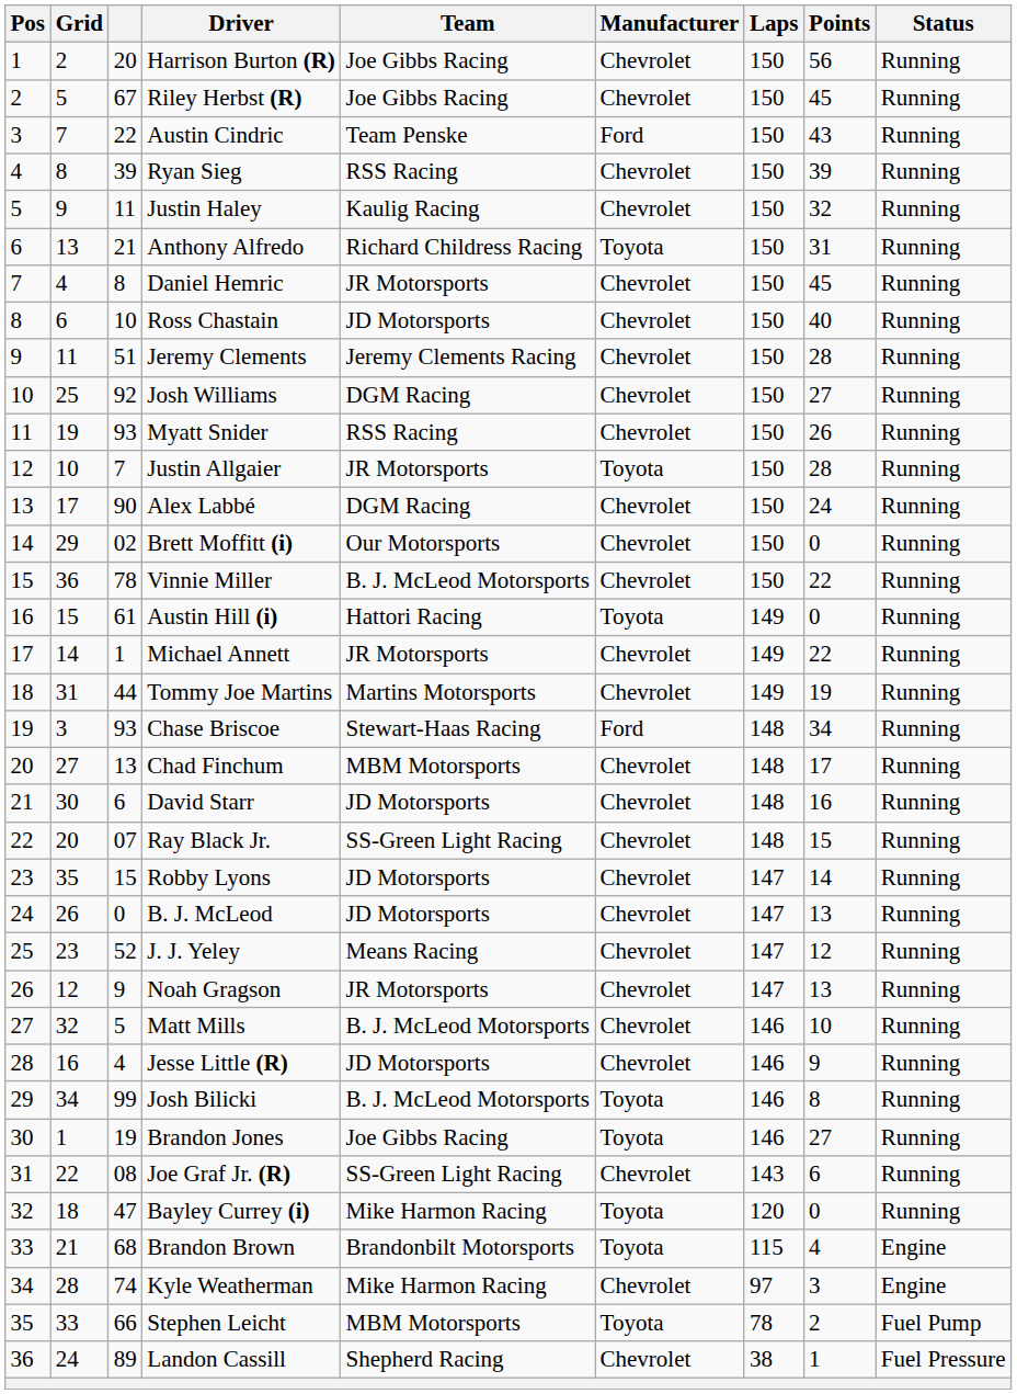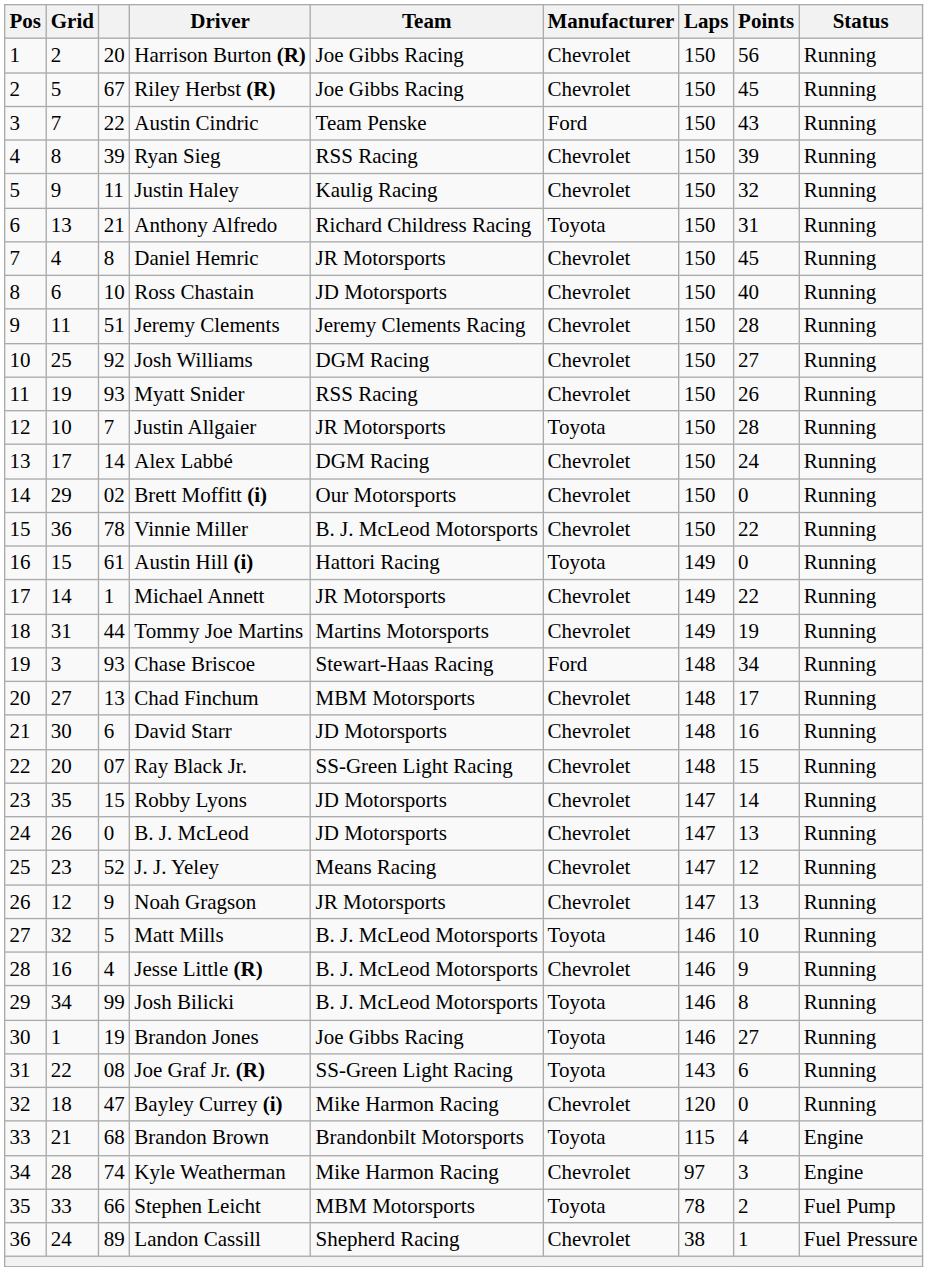 <table class="wikitable" style="font-size:98%">
 <tr>
 <th>Pos</th>
 <th>Grid</th>
 <th></th>
 <th>Driver</th>
 <th>Team</th>
 <th>Manufacturer</th>
 <th>Laps</th>
 <th>Points</th>
 <th>Status</th>
 </tr>
 <tr>
 <td>1</td>
 <td>2</td>
 <td>20</td>
 <td>Harrison Burton <strong>(R)</strong></td>
 <td>Joe Gibbs Racing</td>
 <td>Chevrolet</td>
 <td>150</td>
 <td>56</td>
 <td>Running</td>
 </tr>
 <tr>
 <td>2</td>
 <td>5</td>
 <td>67</td>
 <td>Riley Herbst <strong>(R)</strong></td>
 <td>Joe Gibbs Racing</td>
 <td>Chevrolet</td>
 <td>150</td>
 <td>45</td>
 <td>Running</td>
 </tr>
 <tr>
 <td>3</td>
 <td>7</td>
 <td>22</td>
 <td>Austin Cindric</td>
 <td>Team Penske</td>
 <td>Ford</td>
 <td>150</td>
 <td>43</td>
 <td>Running</td>
 </tr>
 <tr>
 <td>4</td>
 <td>8</td>
 <td>39</td>
 <td>Ryan Sieg</td>
 <td>RSS Racing</td>
 <td>Chevrolet</td>
 <td>150</td>
 <td>39</td>
 <td>Running</td>
 </tr>
 <tr>
 <td>5</td>
 <td>9</td>
 <td>11</td>
 <td>Justin Haley</td>
 <td>Kaulig Racing</td>
 <td>Chevrolet</td>
 <td>150</td>
 <td>32</td>
 <td>Running</td>
 </tr>
 <tr>
 <td>6</td>
 <td>13</td>
 <td>21</td>
 <td>Anthony Alfredo</td>
 <td>Richard Childress Racing</td>
 <td>Toyota</td>
 <td>150</td>
 <td>31</td>
 <td>Running</td>
 </tr>
 <tr>
 <td>7</td>
 <td>4</td>
 <td>8</td>
 <td>Daniel Hemric</td>
 <td>JR Motorsports</td>
 <td>Chevrolet</td>
 <td>150</td>
 <td>45</td>
 <td>Running</td>
 </tr>
 <tr>
 <td>8</td>
 <td>6</td>
 <td>10</td>
 <td>Ross Chastain</td>
 <td>JD Motorsports</td>
 <td>Chevrolet</td>
 <td>150</td>
 <td>40</td>
 <td>Running</td>
 </tr>
 <tr>
 <td>9</td>
 <td>11</td>
 <td>51</td>
 <td>Jeremy Clements</td>
 <td>Jeremy Clements Racing</td>
 <td>Chevrolet</td>
 <td>150</td>
 <td>28</td>
 <td>Running</td>
 </tr>
 <tr>
 <td>10</td>
 <td>25</td>
 <td>92</td>
 <td>Josh Williams</td>
 <td>DGM Racing</td>
 <td>Chevrolet</td>
 <td>150</td>
 <td>27</td>
 <td>Running</td>
 </tr>
 <tr>
 <td>11</td>
 <td>19</td>
 <td>93</td>
 <td>Myatt Snider</td>
 <td>RSS Racing</td>
 <td>Chevrolet</td>
 <td>150</td>
 <td>26</td>
 <td>Running</td>
 </tr>
 <tr>
 <td>12</td>
 <td>10</td>
 <td>7</td>
 <td>Justin Allgaier</td>
 <td>JR Motorsports</td>
 <td>Toyota</td>
 <td>150</td>
 <td>28</td>
 <td>Running</td>
 </tr>
 <tr>
 <td>13</td>
 <td>17</td>
-<td>90</td>
+<td>14</td>
 <td>Alex Labbé</td>
 <td>DGM Racing</td>
 <td>Chevrolet</td>
 <td>150</td>
 <td>24</td>
 <td>Running</td>
 </tr>
 <tr>
 <td>14</td>
 <td>29</td>
 <td>02</td>
 <td>Brett Moffitt <strong>(i)</strong></td>
 <td>Our Motorsports</td>
 <td>Chevrolet</td>
 <td>150</td>
 <td>0</td>
 <td>Running</td>
 </tr>
 <tr>
 <td>15</td>
 <td>36</td>
 <td>78</td>
 <td>Vinnie Miller</td>
 <td>B. J. McLeod Motorsports</td>
 <td>Chevrolet</td>
 <td>150</td>
 <td>22</td>
 <td>Running</td>
 </tr>
 <tr>
 <td>16</td>
 <td>15</td>
 <td>61</td>
 <td>Austin Hill <strong>(i)</strong></td>
 <td>Hattori Racing</td>
 <td>Toyota</td>
 <td>149</td>
 <td>0</td>
 <td>Running</td>
 </tr>
 <tr>
 <td>17</td>
 <td>14</td>
 <td>1</td>
 <td>Michael Annett</td>
 <td>JR Motorsports</td>
 <td>Chevrolet</td>
 <td>149</td>
 <td>22</td>
 <td>Running</td>
 </tr>
 <tr>
 <td>18</td>
 <td>31</td>
 <td>44</td>
 <td>Tommy Joe Martins</td>
 <td>Martins Motorsports</td>
 <td>Chevrolet</td>
 <td>149</td>
 <td>19</td>
 <td>Running</td>
 </tr>
 <tr>
 <td>19</td>
 <td>3</td>
 <td>93</td>
 <td>Chase Briscoe</td>
 <td>Stewart-Haas Racing</td>
 <td>Ford</td>
 <td>148</td>
 <td>34</td>
 <td>Running</td>
 </tr>
 <tr>
 <td>20</td>
 <td>27</td>
 <td>13</td>
 <td>Chad Finchum</td>
 <td>MBM Motorsports</td>
 <td>Chevrolet</td>
 <td>148</td>
 <td>17</td>
 <td>Running</td>
 </tr>
 <tr>
 <td>21</td>
 <td>30</td>
 <td>6</td>
 <td>David Starr</td>
 <td>JD Motorsports</td>
 <td>Chevrolet</td>
 <td>148</td>
 <td>16</td>
 <td>Running</td>
 </tr>
 <tr>
 <td>22</td>
 <td>20</td>
 <td>07</td>
 <td>Ray Black Jr.</td>
 <td>SS-Green Light Racing</td>
 <td>Chevrolet</td>
 <td>148</td>
 <td>15</td>
 <td>Running</td>
 </tr>
 <tr>
 <td>23</td>
 <td>35</td>
 <td>15</td>
 <td>Robby Lyons</td>
 <td>JD Motorsports</td>
 <td>Chevrolet</td>
 <td>147</td>
 <td>14</td>
 <td>Running</td>
 </tr>
 <tr>
 <td>24</td>
 <td>26</td>
 <td>0</td>
 <td>B. J. McLeod</td>
 <td>JD Motorsports</td>
 <td>Chevrolet</td>
 <td>147</td>
 <td>13</td>
 <td>Running</td>
 </tr>
 <tr>
 <td>25</td>
 <td>23</td>
 <td>52</td>
 <td>J. J. Yeley</td>
 <td>Means Racing</td>
 <td>Chevrolet</td>
 <td>147</td>
 <td>12</td>
 <td>Running</td>
 </tr>
 <tr>
 <td>26</td>
 <td>12</td>
 <td>9</td>
 <td>Noah Gragson</td>
 <td>JR Motorsports</td>
 <td>Chevrolet</td>
 <td>147</td>
 <td>13</td>
 <td>Running</td>
 </tr>
 <tr>
 <td>27</td>
 <td>32</td>
 <td>5</td>
 <td>Matt Mills</td>
 <td>B. J. McLeod Motorsports</td>
-<td>Chevrolet</td>
+<td>Toyota</td>
 <td>146</td>
 <td>10</td>
 <td>Running</td>
 </tr>
 <tr>
 <td>28</td>
 <td>16</td>
 <td>4</td>
 <td>Jesse Little <strong>(R)</strong></td>
-<td>JD Motorsports</td>
+<td>B. J. McLeod Motorsports</td>
 <td>Chevrolet</td>
 <td>146</td>
 <td>9</td>
 <td>Running</td>
 </tr>
 <tr>
 <td>29</td>
 <td>34</td>
 <td>99</td>
 <td>Josh Bilicki</td>
 <td>B. J. McLeod Motorsports</td>
 <td>Toyota</td>
 <td>146</td>
 <td>8</td>
 <td>Running</td>
 </tr>
 <tr>
 <td>30</td>
 <td>1</td>
 <td>19</td>
 <td>Brandon Jones</td>
 <td>Joe Gibbs Racing</td>
 <td>Toyota</td>
 <td>146</td>
 <td>27</td>
 <td>Running</td>
 </tr>
 <tr>
 <td>31</td>
 <td>22</td>
 <td>08</td>
 <td>Joe Graf Jr. <strong>(R)</strong></td>
 <td>SS-Green Light Racing</td>
-<td>Chevrolet</td>
+<td>Toyota</td>
 <td>143</td>
 <td>6</td>
 <td>Running</td>
 </tr>
 <tr>
 <td>32</td>
 <td>18</td>
 <td>47</td>
 <td>Bayley Currey <strong>(i)</strong></td>
 <td>Mike Harmon Racing</td>
-<td>Toyota</td>
+<td>Chevrolet</td>
 <td>120</td>
 <td>0</td>
 <td>Running</td>
 </tr>
 <tr>
 <td>33</td>
 <td>21</td>
 <td>68</td>
 <td>Brandon Brown</td>
 <td>Brandonbilt Motorsports</td>
 <td>Toyota</td>
 <td>115</td>
 <td>4</td>
 <td>Engine</td>
 </tr>
 <tr>
 <td>34</td>
 <td>28</td>
 <td>74</td>
 <td>Kyle Weatherman</td>
 <td>Mike Harmon Racing</td>
 <td>Chevrolet</td>
 <td>97</td>
 <td>3</td>
 <td>Engine</td>
 </tr>
 <tr>
 <td>35</td>
 <td>33</td>
 <td>66</td>
 <td>Stephen Leicht</td>
 <td>MBM Motorsports</td>
 <td>Toyota</td>
 <td>78</td>
 <td>2</td>
 <td>Fuel Pump</td>
 </tr>
 <tr>
 <td>36</td>
 <td>24</td>
 <td>89</td>
 <td>Landon Cassill</td>
 <td>Shepherd Racing</td>
 <td>Chevrolet</td>
 <td>38</td>
 <td>1</td>
 <td>Fuel Pressure</td>
 </tr>
 <tr>
 <th colspan="9"></th>
 </tr>
 <tr>
 </tr>
 </table>
